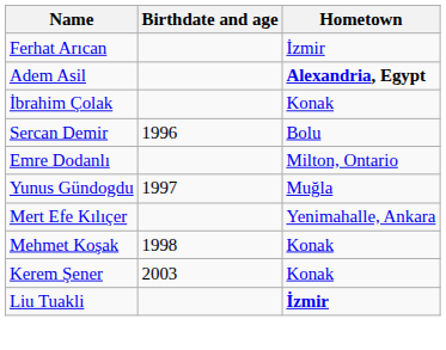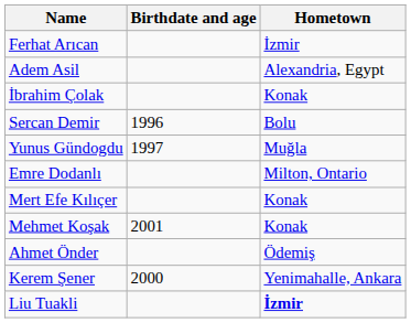 <table class="wikitable sortable">
 <tr>
 <th>Name</th>
 <th>Birthdate and age</th>
 <th>Hometown</th>
 </tr>
 <tr>
 <td><a href='#'>Ferhat Arıcan</a></td>
 <td></td>
 <td><a href='#'>İzmir</a></td>
 </tr>
 <tr>
 <td><a href='#'>Adem Asil</a></td>
 <td></td>
-<td><strong><a href='#'>Alexandria</a>, Egypt</strong></td>
+<td><a href='#'>Alexandria</a>, Egypt</td>
 </tr>
 <tr>
 <td><a href='#'>İbrahim Çolak</a></td>
 <td></td>
 <td><a href='#'>Konak</a></td>
 </tr>
 <tr>
 <td><a href='#'>Sercan Demir</a></td>
 <td>1996</td>
 <td><a href='#'>Bolu</a></td>
 </tr>
 <tr>
+<td><a href='#'>Yunus Gündogdu</a></td>
+<td>1997</td>
+<td><a href='#'>Muğla</a></td>
+</tr>
+<tr>
 <td><a href='#'>Emre Dodanlı</a></td>
 <td></td>
 <td><a href='#'>Milton, Ontario</a></td>
 </tr>
 <tr>
-<td><a href='#'>Yunus Gündogdu</a></td>
-<td>1997</td>
-<td><a href='#'>Muğla</a></td>
-</tr>
-<tr>
 <td><a href='#'>Mert Efe Kılıçer</a></td>
 <td></td>
-<td><a href='#'>Yenimahalle, Ankara</a></td>
+<td><a href='#'>Konak</a></td>
 </tr>
 <tr>
 <td><a href='#'>Mehmet Koşak</a></td>
-<td>1998</td>
+<td>2001</td>
 <td><a href='#'>Konak</a></td>
 </tr>
 <tr>
+<td><a href='#'>Ahmet Önder</a></td>
+<td></td>
+<td><a href='#'>Ödemiş</a></td>
+</tr>
+<tr>
 <td><a href='#'>Kerem Şener</a></td>
-<td>2003</td>
-<td><a href='#'>Konak</a></td>
+<td>2000</td>
+<td><a href='#'>Yenimahalle, Ankara</a></td>
 </tr>
 <tr>
 <td><a href='#'>Liu Tuakli</a></td>
 <td></td>
 <td><strong><a href='#'>İzmir</a></strong></td>
 </tr>
 </table>
